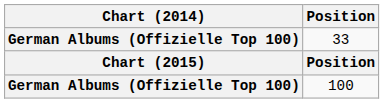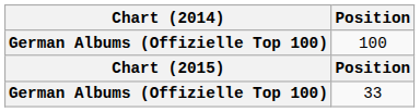 <table class="wikitable plainrowheaders" style="text-align:center;">
 <tr>
 <th scope="col">Chart (2014)</th>
 <th scope="col">Position</th>
 </tr>
 <tr>
 <th scope="row">German Albums (Offizielle Top 100)</th>
-<td>33</td>
+<td>100</td>
 </tr>
 <tr>
 <th scope="col">Chart (2015)</th>
 <th scope="col">Position</th>
 </tr>
 <tr>
 <th scope="row">German Albums (Offizielle Top 100)</th>
-<td>100</td>
+<td>33</td>
 </tr>
 </table>
